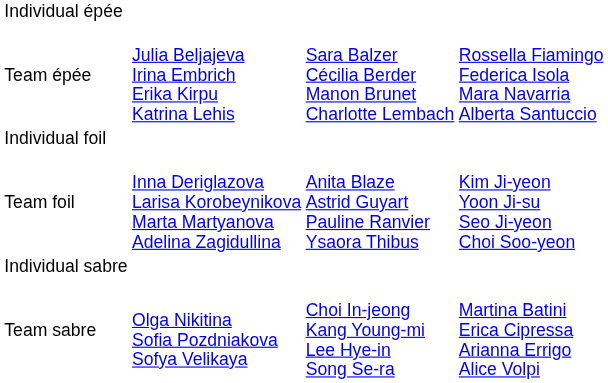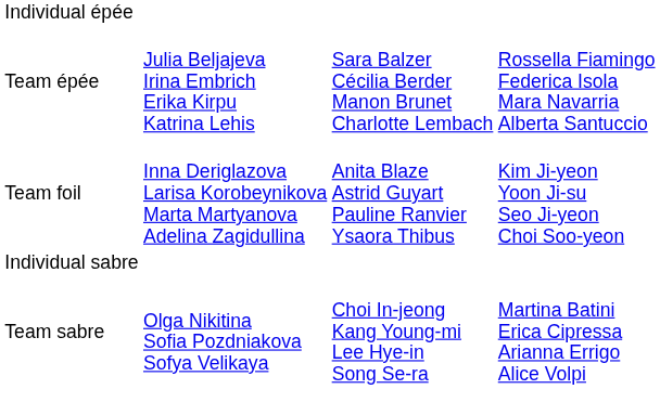 <table>
 <tr>
 <td>Individual épée<br></td>
 <td></td>
 <td></td>
 <td></td>
 </tr>
 <tr>
 <td>Team épée<br></td>
 <td><br><a href='#'>Julia Beljajeva</a><br><a href='#'>Irina Embrich</a><br><a href='#'>Erika Kirpu</a><br><a href='#'>Katrina Lehis</a></td>
 <td><br><a href='#'>Sara Balzer</a><br><a href='#'>Cécilia Berder</a><br><a href='#'>Manon Brunet</a><br><a href='#'>Charlotte Lembach</a></td>
 <td><br><a href='#'>Rossella Fiamingo</a><br><a href='#'>Federica Isola</a><br><a href='#'>Mara Navarria</a><br><a href='#'>Alberta Santuccio</a></td>
-</tr>
-<tr>
-<td>Individual foil<br></td>
-<td></td>
-<td></td>
-<td></td>
 </tr>
 <tr>
 <td>Team foil<br></td>
 <td><br><a href='#'>Inna Deriglazova</a><br><a href='#'>Larisa Korobeynikova</a><br><a href='#'>Marta Martyanova</a><br><a href='#'>Adelina Zagidullina</a></td>
 <td><br><a href='#'>Anita Blaze</a><br><a href='#'>Astrid Guyart</a><br><a href='#'>Pauline Ranvier</a><br><a href='#'>Ysaora Thibus</a></td>
 <td><br><a href='#'>Kim Ji-yeon</a><br><a href='#'>Yoon Ji-su</a><br><a href='#'>Seo Ji-yeon</a><br><a href='#'>Choi Soo-yeon</a></td>
 </tr>
 <tr>
 <td>Individual sabre<br></td>
 <td></td>
 <td></td>
 <td></td>
 </tr>
 <tr>
 <td>Team sabre<br></td>
 <td><br><a href='#'>Olga Nikitina</a><br><a href='#'>Sofia Pozdniakova</a><br><a href='#'>Sofya Velikaya</a><br></td>
 <td><br><a href='#'>Choi In-jeong</a><br><a href='#'>Kang Young-mi</a><br><a href='#'>Lee Hye-in</a><br><a href='#'>Song Se-ra</a></td>
 <td><br><a href='#'>Martina Batini</a><br><a href='#'>Erica Cipressa</a><br><a href='#'>Arianna Errigo</a><br><a href='#'>Alice Volpi</a></td>
 </tr>
 </table>
